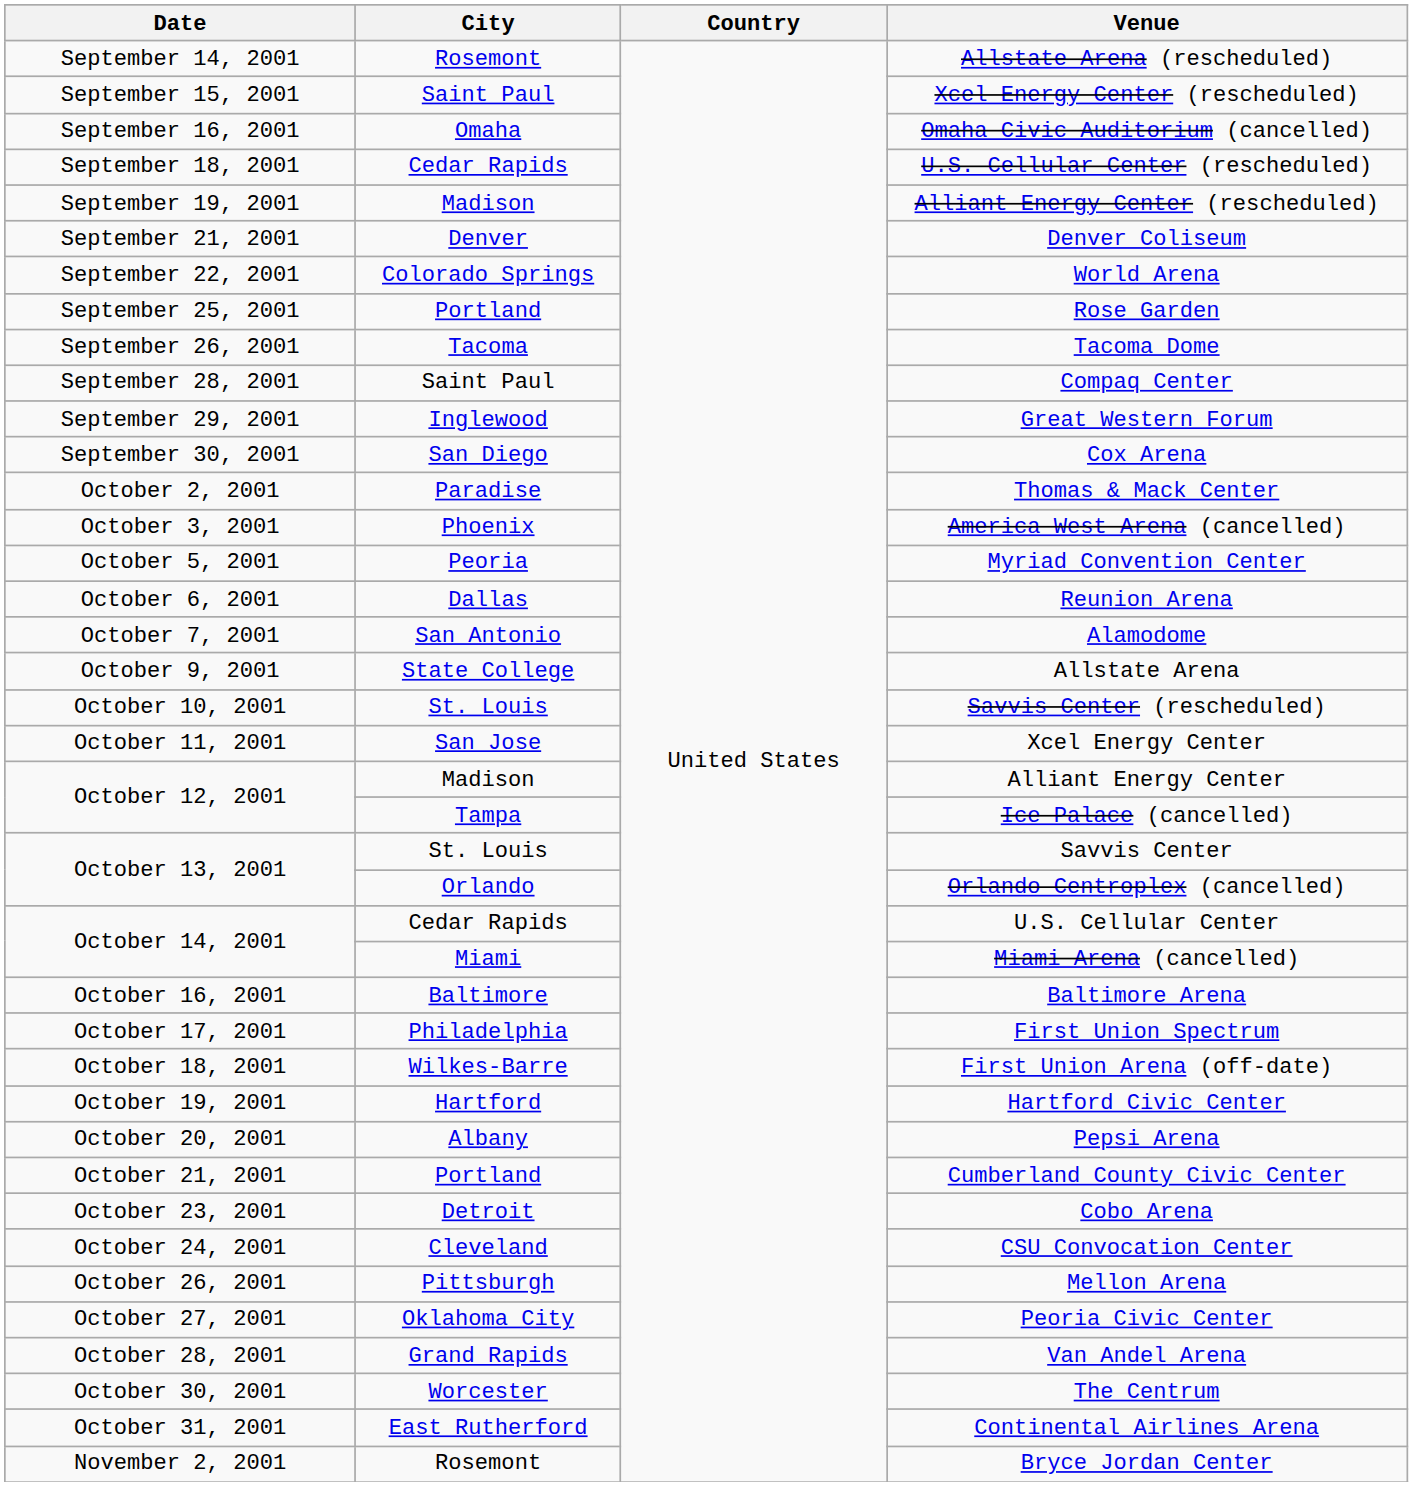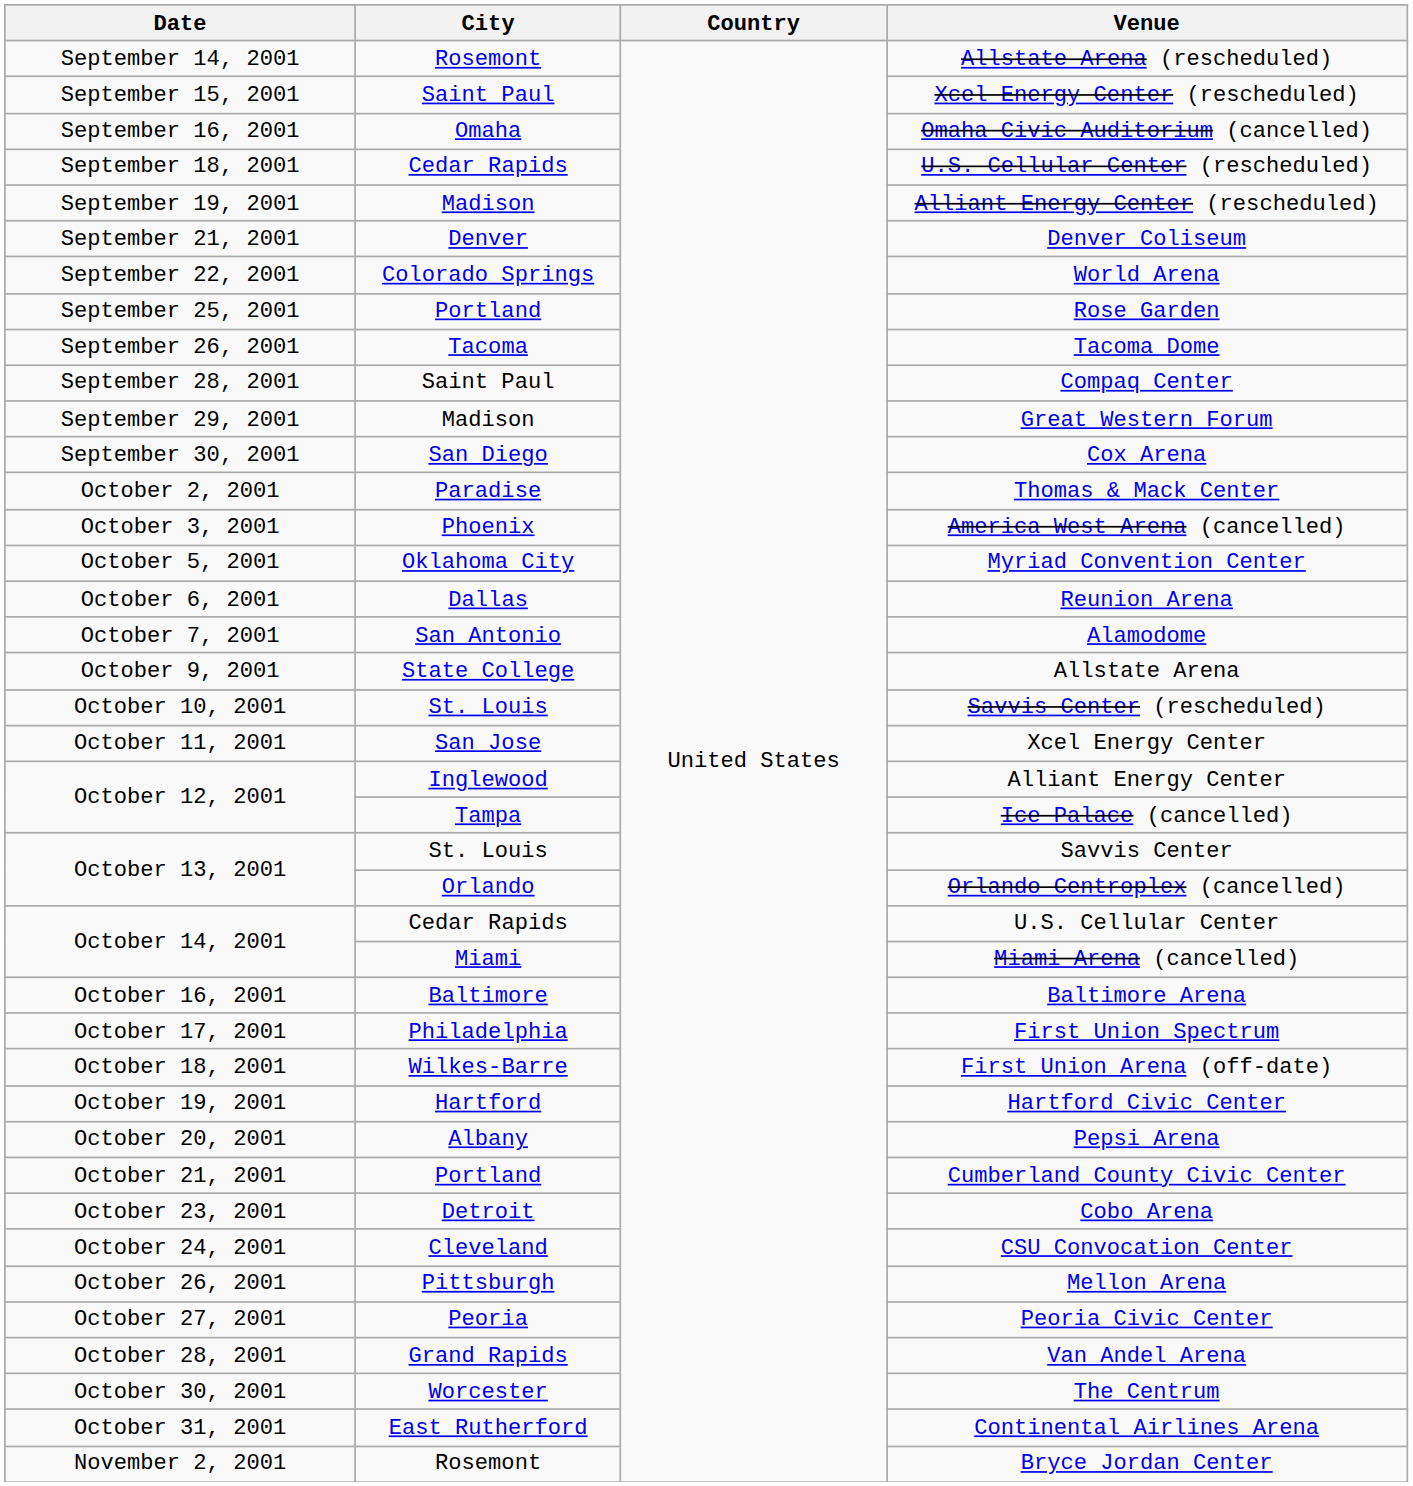 <table class="wikitable" style="text-align:center;">
 <tr>
 <th width="200">Date</th>
 <th width="150">City</th>
 <th width="150">Country</th>
 <th width="300">Venue</th>
 </tr>
 <tr>
 <td>September 14, 2001</td>
 <td><a href='#'>Rosemont</a></td>
 <td rowspan="40">United States</td>
 <td><s><a href='#'>Allstate Arena</a></s> (rescheduled)</td>
 </tr>
 <tr>
 <td>September 15, 2001</td>
 <td><a href='#'>Saint Paul</a></td>
 <td><s><a href='#'>Xcel Energy Center</a></s> (rescheduled)</td>
 </tr>
 <tr>
 <td>September 16, 2001</td>
 <td><a href='#'>Omaha</a></td>
 <td><s><a href='#'>Omaha Civic Auditorium</a></s> (cancelled)</td>
 </tr>
 <tr>
 <td>September 18, 2001</td>
 <td><a href='#'>Cedar Rapids</a></td>
 <td><s><a href='#'>U.S. Cellular Center</a></s> (rescheduled)</td>
 </tr>
 <tr>
 <td>September 19, 2001</td>
 <td><a href='#'>Madison</a></td>
 <td><s><a href='#'>Alliant Energy Center</a></s> (rescheduled)</td>
 </tr>
 <tr>
 <td>September 21, 2001</td>
 <td><a href='#'>Denver</a></td>
 <td><a href='#'>Denver Coliseum</a></td>
 </tr>
 <tr>
 <td>September 22, 2001</td>
 <td><a href='#'>Colorado Springs</a></td>
 <td><a href='#'>World Arena</a></td>
 </tr>
 <tr>
 <td>September 25, 2001</td>
 <td><a href='#'>Portland</a></td>
 <td><a href='#'>Rose Garden</a></td>
 </tr>
 <tr>
 <td>September 26, 2001</td>
 <td><a href='#'>Tacoma</a></td>
 <td><a href='#'>Tacoma Dome</a></td>
 </tr>
 <tr>
 <td>September 28, 2001</td>
 <td>Saint Paul</td>
 <td><a href='#'>Compaq Center</a></td>
 </tr>
 <tr>
 <td>September 29, 2001</td>
-<td><a href='#'>Inglewood</a></td>
+<td>Madison</td>
 <td><a href='#'>Great Western Forum</a></td>
 </tr>
 <tr>
 <td>September 30, 2001</td>
 <td><a href='#'>San Diego</a></td>
 <td><a href='#'>Cox Arena</a></td>
 </tr>
 <tr>
 <td>October 2, 2001</td>
 <td><a href='#'>Paradise</a></td>
 <td><a href='#'>Thomas & Mack Center</a></td>
 </tr>
 <tr>
 <td>October 3, 2001</td>
 <td><a href='#'>Phoenix</a></td>
 <td><s><a href='#'>America West Arena</a></s> (cancelled)</td>
 </tr>
 <tr>
 <td>October 5, 2001</td>
-<td><a href='#'>Peoria</a></td>
+<td><a href='#'>Oklahoma City</a></td>
 <td><a href='#'>Myriad Convention Center</a></td>
 </tr>
 <tr>
 <td>October 6, 2001</td>
 <td><a href='#'>Dallas</a></td>
 <td><a href='#'>Reunion Arena</a></td>
 </tr>
 <tr>
 <td>October 7, 2001</td>
 <td><a href='#'>San Antonio</a></td>
 <td><a href='#'>Alamodome</a></td>
 </tr>
 <tr>
 <td>October 9, 2001</td>
 <td><a href='#'>State College</a></td>
 <td>Allstate Arena</td>
 </tr>
 <tr>
 <td>October 10, 2001</td>
 <td><a href='#'>St. Louis</a></td>
 <td><s><a href='#'>Savvis Center</a></s> (rescheduled)</td>
 </tr>
 <tr>
 <td>October 11, 2001</td>
 <td><a href='#'>San Jose</a></td>
 <td>Xcel Energy Center</td>
 </tr>
 <tr>
 <td rowspan="2">October 12, 2001</td>
-<td>Madison</td>
+<td><a href='#'>Inglewood</a></td>
 <td>Alliant Energy Center</td>
 </tr>
 <tr>
 <td><a href='#'>Tampa</a></td>
 <td><s><a href='#'>Ice Palace</a></s> (cancelled)</td>
 </tr>
 <tr>
 <td rowspan="2">October 13, 2001</td>
 <td>St. Louis</td>
 <td>Savvis Center</td>
 </tr>
 <tr>
 <td><a href='#'>Orlando</a></td>
 <td><s><a href='#'>Orlando Centroplex</a></s> (cancelled)</td>
 </tr>
 <tr>
 <td rowspan="2">October 14, 2001</td>
 <td>Cedar Rapids</td>
 <td>U.S. Cellular Center</td>
 </tr>
 <tr>
 <td><a href='#'>Miami</a></td>
 <td><s><a href='#'>Miami Arena</a></s> (cancelled)</td>
 </tr>
 <tr>
 <td>October 16, 2001</td>
 <td><a href='#'>Baltimore</a></td>
 <td><a href='#'>Baltimore Arena</a></td>
 </tr>
 <tr>
 <td>October 17, 2001</td>
 <td><a href='#'>Philadelphia</a></td>
 <td><a href='#'>First Union Spectrum</a></td>
 </tr>
 <tr>
 <td>October 18, 2001</td>
 <td><a href='#'>Wilkes-Barre</a></td>
 <td><a href='#'>First Union Arena</a> (off-date)</td>
 </tr>
 <tr>
 <td>October 19, 2001</td>
 <td><a href='#'>Hartford</a></td>
 <td><a href='#'>Hartford Civic Center</a></td>
 </tr>
 <tr>
 <td>October 20, 2001</td>
 <td><a href='#'>Albany</a></td>
 <td><a href='#'>Pepsi Arena</a></td>
 </tr>
 <tr>
 <td>October 21, 2001</td>
 <td><a href='#'>Portland</a></td>
 <td><a href='#'>Cumberland County Civic Center</a></td>
 </tr>
 <tr>
 <td>October 23, 2001</td>
 <td><a href='#'>Detroit</a></td>
 <td><a href='#'>Cobo Arena</a></td>
 </tr>
 <tr>
 <td>October 24, 2001</td>
 <td><a href='#'>Cleveland</a></td>
 <td><a href='#'>CSU Convocation Center</a></td>
 </tr>
 <tr>
 <td>October 26, 2001</td>
 <td><a href='#'>Pittsburgh</a></td>
 <td><a href='#'>Mellon Arena</a></td>
 </tr>
 <tr>
 <td>October 27, 2001</td>
-<td><a href='#'>Oklahoma City</a></td>
+<td><a href='#'>Peoria</a></td>
 <td><a href='#'>Peoria Civic Center</a></td>
 </tr>
 <tr>
 <td>October 28, 2001</td>
 <td><a href='#'>Grand Rapids</a></td>
 <td><a href='#'>Van Andel Arena</a></td>
 </tr>
 <tr>
 <td>October 30, 2001</td>
 <td><a href='#'>Worcester</a></td>
 <td><a href='#'>The Centrum</a></td>
 </tr>
 <tr>
 <td>October 31, 2001</td>
 <td><a href='#'>East Rutherford</a></td>
 <td><a href='#'>Continental Airlines Arena</a></td>
 </tr>
 <tr>
 <td>November 2, 2001</td>
 <td>Rosemont</td>
 <td><a href='#'>Bryce Jordan Center</a></td>
 </tr>
 </table>
